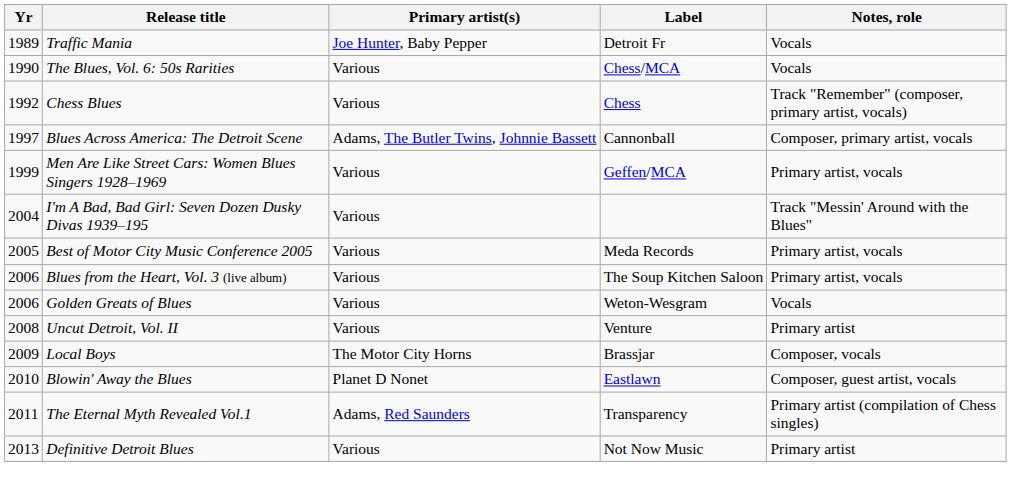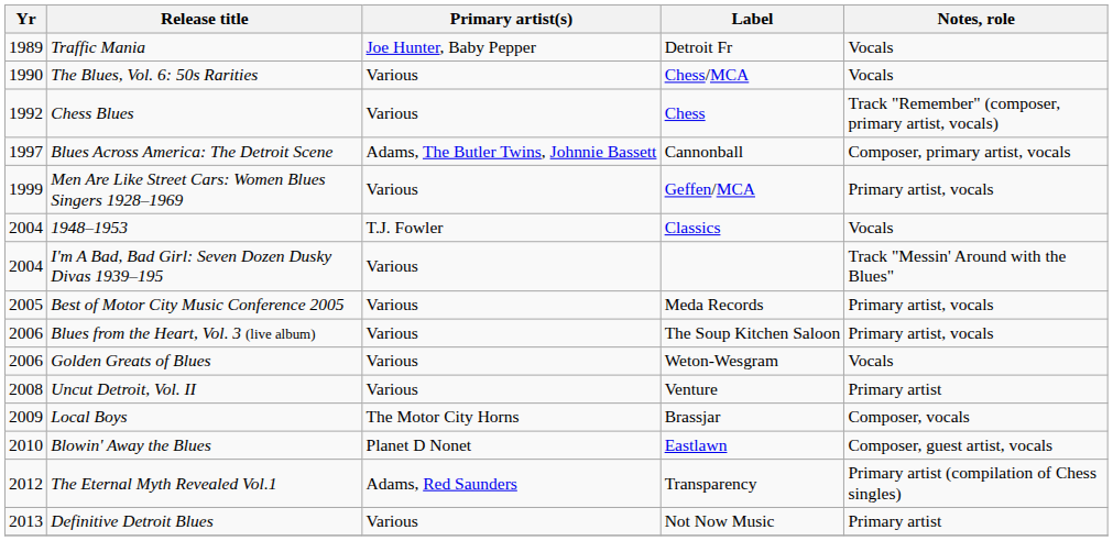 <table class="wikitable sortable" style="text-align:left;font-size:95%;">
 <tr>
 <th>Yr</th>
 <th style="width:18em;">Release title</th>
 <th>Primary artist(s)</th>
 <th>Label</th>
 <th style="width:15em;">Notes, role</th>
 </tr>
 <tr>
 <td>1989</td>
 <td><em>Traffic Mania</em></td>
 <td><a href='#'>Joe Hunter</a>, Baby Pepper</td>
 <td>Detroit Fr</td>
 <td>Vocals</td>
 </tr>
 <tr>
 <td>1990</td>
 <td><em>The Blues, Vol. 6: 50s Rarities</em></td>
 <td>Various</td>
 <td><a href='#'>Chess</a>/<a href='#'>MCA</a></td>
 <td>Vocals</td>
 </tr>
 <tr>
 <td>1992</td>
 <td><em>Chess Blues</em></td>
 <td>Various</td>
 <td><a href='#'>Chess</a></td>
 <td>Track "Remember" (composer, primary artist, vocals)</td>
 </tr>
 <tr>
 <td>1997</td>
 <td><em>Blues Across America: The Detroit Scene</em></td>
 <td>Adams, <a href='#'>The Butler Twins</a>, <a href='#'>Johnnie Bassett</a></td>
 <td>Cannonball</td>
 <td>Composer, primary artist, vocals</td>
 </tr>
 <tr>
 <td>1999</td>
 <td><em> Men Are Like Street Cars: Women Blues Singers 1928–1969</em></td>
 <td>Various</td>
 <td><a href='#'>Geffen</a>/<a href='#'>MCA</a></td>
 <td>Primary artist, vocals</td>
+</tr>
+<tr>
+<td>2004</td>
+<td><em>1948–1953</em></td>
+<td>T.J. Fowler</td>
+<td><a href='#'>Classics</a></td>
+<td>Vocals</td>
 </tr>
 <tr>
 <td>2004</td>
 <td><em>I'm A Bad, Bad Girl: Seven Dozen Dusky Divas 1939–195</em></td>
 <td>Various</td>
 <td></td>
 <td>Track "Messin' Around with the Blues"</td>
 </tr>
 <tr>
 <td>2005</td>
 <td><em>Best of Motor City Music Conference 2005</em></td>
 <td>Various</td>
 <td>Meda Records</td>
 <td>Primary artist, vocals</td>
 </tr>
 <tr>
 <td>2006</td>
 <td><em>Blues from the Heart, Vol. 3</em> <small>(live album)</small></td>
 <td>Various</td>
 <td>The Soup Kitchen Saloon</td>
 <td>Primary artist, vocals</td>
 </tr>
 <tr>
 <td>2006</td>
 <td><em>Golden Greats of Blues</em></td>
 <td>Various</td>
 <td>Weton-Wesgram</td>
 <td>Vocals</td>
 </tr>
 <tr>
 <td>2008</td>
 <td><em> Uncut Detroit, Vol. II</em></td>
 <td>Various</td>
 <td>Venture</td>
 <td>Primary artist</td>
 </tr>
 <tr>
 <td>2009</td>
 <td><em> Local Boys</em></td>
 <td>The Motor City Horns</td>
 <td>Brassjar</td>
 <td>Composer, vocals</td>
 </tr>
 <tr>
 <td>2010</td>
 <td><em>Blowin' Away the Blues</em></td>
 <td>Planet D Nonet</td>
 <td><a href='#'>Eastlawn</a></td>
 <td>Composer, guest artist, vocals</td>
 </tr>
 <tr>
-<td>2011</td>
+<td>2012</td>
 <td><em>The Eternal Myth Revealed Vol.1</em></td>
 <td>Adams, <a href='#'>Red Saunders</a></td>
 <td>Transparency</td>
 <td>Primary artist (compilation of Chess singles)</td>
 </tr>
 <tr>
 <td>2013</td>
 <td><em> Definitive Detroit Blues</em></td>
 <td>Various</td>
 <td>Not Now Music</td>
 <td>Primary artist</td>
 </tr>
 <tr>
 </tr>
 </table>
